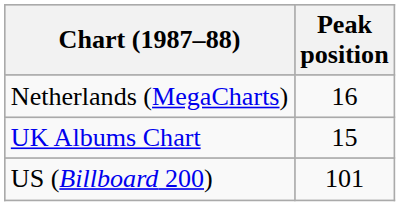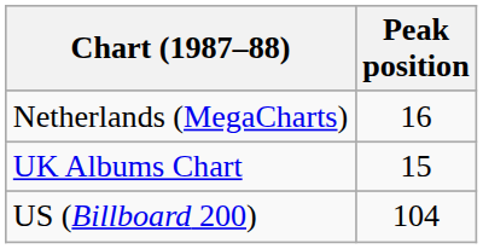 <table class="wikitable sortable">
 <tr>
 <th>Chart (1987–88)</th>
 <th>Peak<br>position</th>
 </tr>
 <tr>
 <td>Netherlands (<a href='#'>MegaCharts</a>)</td>
 <td style="text-align:center;">16</td>
 </tr>
 <tr>
 <td><a href='#'>UK Albums Chart</a></td>
 <td style="text-align:center;">15</td>
 </tr>
 <tr>
 <td>US (<a href='#'><em>Billboard</em> 200</a>)</td>
-<td style="text-align:center;">101</td>
+<td style="text-align:center;">104</td>
 </tr>
 </table>
